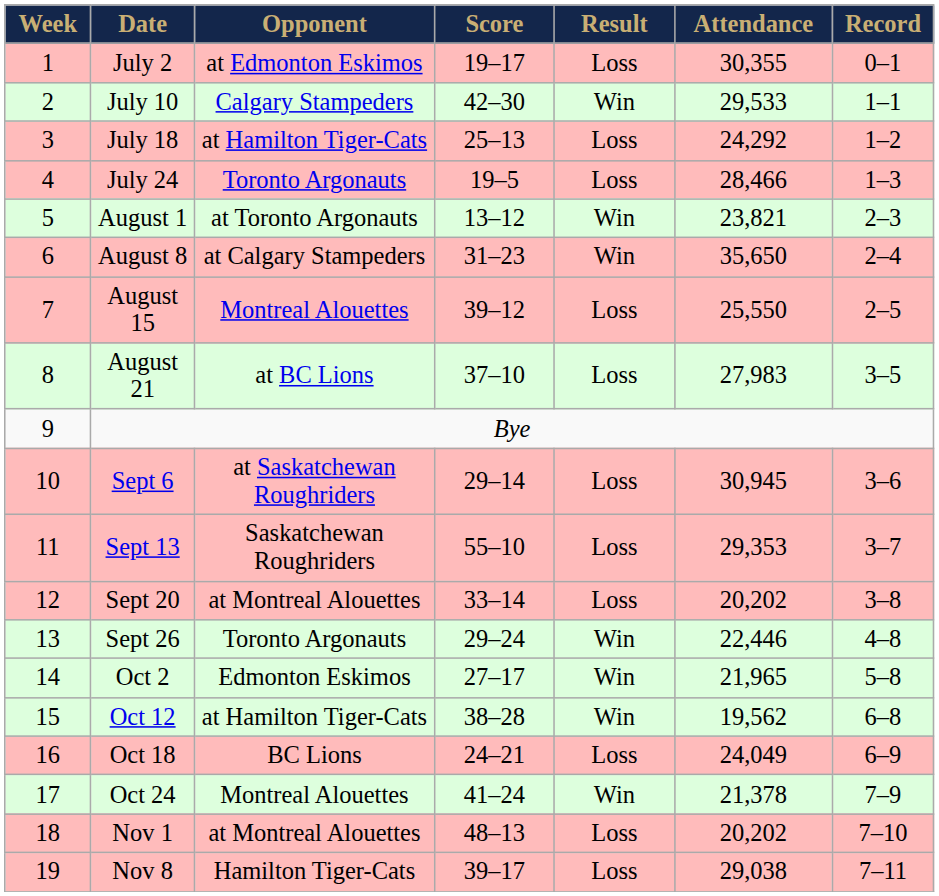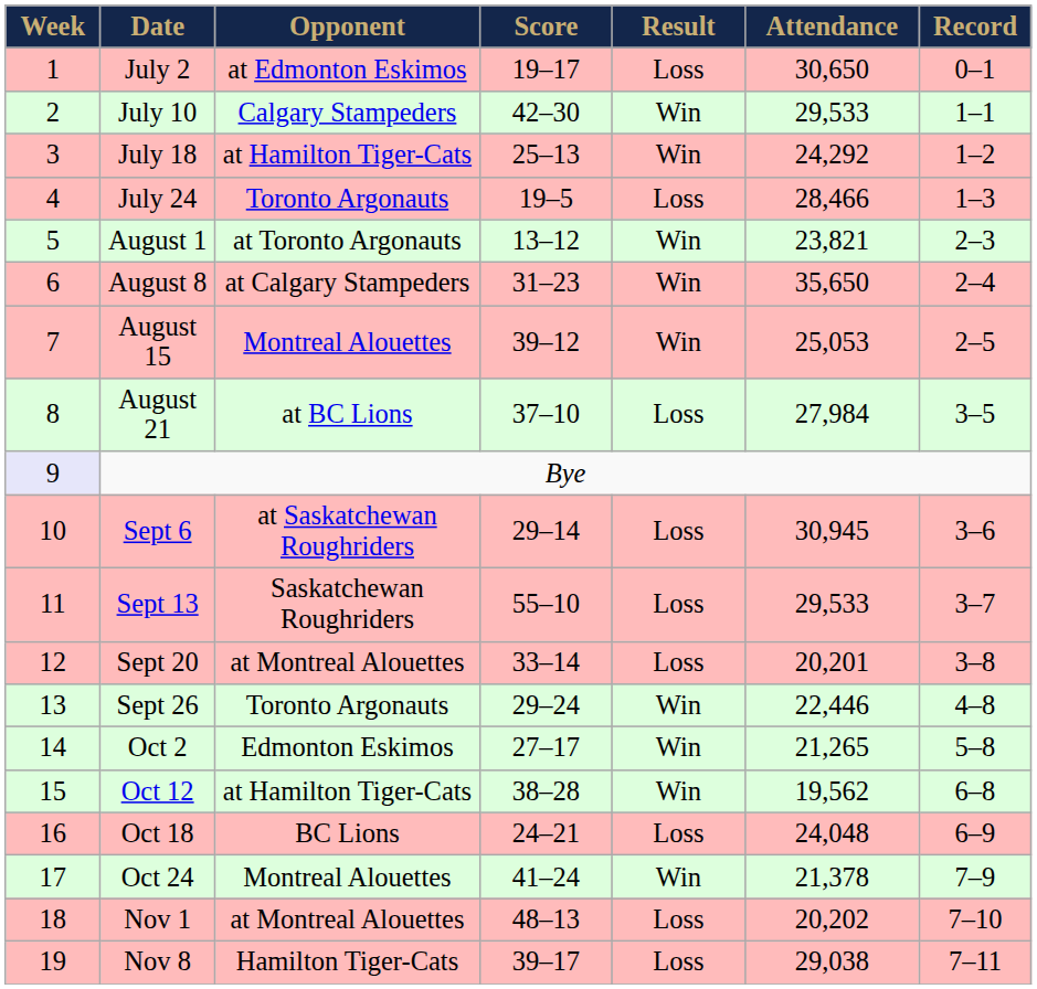 <table class="wikitable sortable sortable">
 <tr>
 <th style="background:#13264B;color:#C9AF74;" width="6%">Week</th>
 <th style="background:#13264B;color:#C9AF74;" width="8%">Date</th>
 <th style="background:#13264B;color:#C9AF74;" width="20%">Opponent</th>
 <th style="background:#13264B;color:#C9AF74;" width="10%">Score</th>
 <th style="background:#13264B;color:#C9AF74;" width="10%">Result</th>
 <th style="background:#13264B;color:#C9AF74;" width="10%">Attendance</th>
 <th style="background:#13264B;color:#C9AF74;" width="5%">Record</th>
 </tr>
 <tr align="center" bgcolor="#ffbbbb">
 <td>1</td>
 <td>July 2</td>
 <td>at <a href='#'>Edmonton Eskimos</a></td>
 <td>19–17</td>
 <td>Loss</td>
-<td>30,355</td>
+<td>30,650</td>
 <td>0–1</td>
 </tr>
 <tr align="center" bgcolor="#ddffdd">
 <td>2</td>
 <td>July 10</td>
 <td><a href='#'>Calgary Stampeders</a></td>
 <td>42–30</td>
 <td>Win</td>
 <td>29,533</td>
 <td>1–1</td>
 </tr>
 <tr align="center" bgcolor="#ffbbbb">
 <td>3</td>
 <td>July 18</td>
 <td>at <a href='#'>Hamilton Tiger-Cats</a></td>
 <td>25–13</td>
-<td>Loss</td>
+<td>Win</td>
 <td>24,292</td>
 <td>1–2</td>
 </tr>
 <tr align="center" bgcolor="#ffbbbb">
 <td>4</td>
 <td>July 24</td>
 <td><a href='#'>Toronto Argonauts</a></td>
 <td>19–5</td>
 <td>Loss</td>
 <td>28,466</td>
 <td>1–3</td>
 </tr>
 <tr align="center" bgcolor="#ddffdd">
 <td>5</td>
 <td>August 1</td>
 <td>at Toronto Argonauts</td>
 <td>13–12</td>
 <td>Win</td>
 <td>23,821</td>
 <td>2–3</td>
 </tr>
 <tr align="center" bgcolor="#ffbbbb">
 <td>6</td>
 <td>August 8</td>
 <td>at Calgary Stampeders</td>
 <td>31–23</td>
 <td>Win</td>
 <td>35,650</td>
 <td>2–4</td>
 </tr>
 <tr align="center" bgcolor="#ffbbbb">
 <td>7</td>
 <td>August 15</td>
 <td><a href='#'>Montreal Alouettes</a></td>
 <td>39–12</td>
-<td>Loss</td>
-<td>25,550</td>
+<td>Win</td>
+<td>25,053</td>
 <td>2–5</td>
 </tr>
 <tr align="center" bgcolor="#ddffdd">
 <td>8</td>
 <td>August 21</td>
 <td>at <a href='#'>BC Lions</a></td>
 <td>37–10</td>
 <td>Loss</td>
-<td>27,983</td>
+<td>27,984</td>
 <td>3–5</td>
 </tr>
 <tr align="center">
-<td>9</td>
+<td style="background: lavender;">9</td>
 <td colspan=6 align="center"><em>Bye</em></td>
 </tr>
 <tr align="center" bgcolor="#ffbbbb">
 <td>10</td>
 <td><a href='#'>Sept 6</a></td>
 <td>at <a href='#'>Saskatchewan Roughriders</a></td>
 <td>29–14</td>
 <td>Loss</td>
 <td>30,945</td>
 <td>3–6</td>
 </tr>
 <tr align="center" bgcolor="#ffbbbb">
 <td>11</td>
 <td><a href='#'>Sept 13</a></td>
 <td>Saskatchewan Roughriders</td>
 <td>55–10</td>
 <td>Loss</td>
-<td>29,353</td>
+<td>29,533</td>
 <td>3–7</td>
 </tr>
 <tr align="center" bgcolor="#ffbbbb">
 <td>12</td>
 <td>Sept 20</td>
 <td>at Montreal Alouettes</td>
 <td>33–14</td>
 <td>Loss</td>
-<td>20,202</td>
+<td>20,201</td>
 <td>3–8</td>
 </tr>
 <tr align="center" bgcolor="#ddffdd">
 <td>13</td>
 <td>Sept 26</td>
 <td>Toronto Argonauts</td>
 <td>29–24</td>
 <td>Win</td>
 <td>22,446</td>
 <td>4–8</td>
 </tr>
 <tr align="center" bgcolor="#ddffdd">
 <td>14</td>
 <td>Oct 2</td>
 <td>Edmonton Eskimos</td>
 <td>27–17</td>
 <td>Win</td>
-<td>21,965</td>
+<td>21,265</td>
 <td>5–8</td>
 </tr>
 <tr align="center" bgcolor="#ddffdd">
 <td>15</td>
 <td><a href='#'>Oct 12</a></td>
 <td>at Hamilton Tiger-Cats</td>
 <td>38–28</td>
 <td>Win</td>
 <td>19,562</td>
 <td>6–8</td>
 </tr>
 <tr align="center" bgcolor="#ffbbbb">
 <td>16</td>
 <td>Oct 18</td>
 <td>BC Lions</td>
 <td>24–21</td>
 <td>Loss</td>
-<td>24,049</td>
+<td>24,048</td>
 <td>6–9</td>
 </tr>
 <tr align="center" bgcolor="#ddffdd">
 <td>17</td>
 <td>Oct 24</td>
 <td>Montreal Alouettes</td>
 <td>41–24</td>
 <td>Win</td>
 <td>21,378</td>
 <td>7–9</td>
 </tr>
 <tr align="center" bgcolor="#ffbbbb">
 <td>18</td>
 <td>Nov 1</td>
 <td>at Montreal Alouettes</td>
 <td>48–13</td>
 <td>Loss</td>
 <td>20,202</td>
 <td>7–10</td>
 </tr>
 <tr align="center" bgcolor="#ffbbbb">
 <td>19</td>
 <td>Nov 8</td>
 <td>Hamilton Tiger-Cats</td>
 <td>39–17</td>
 <td>Loss</td>
 <td>29,038</td>
 <td>7–11</td>
 </tr>
 <tr>
 </tr>
 </table>
